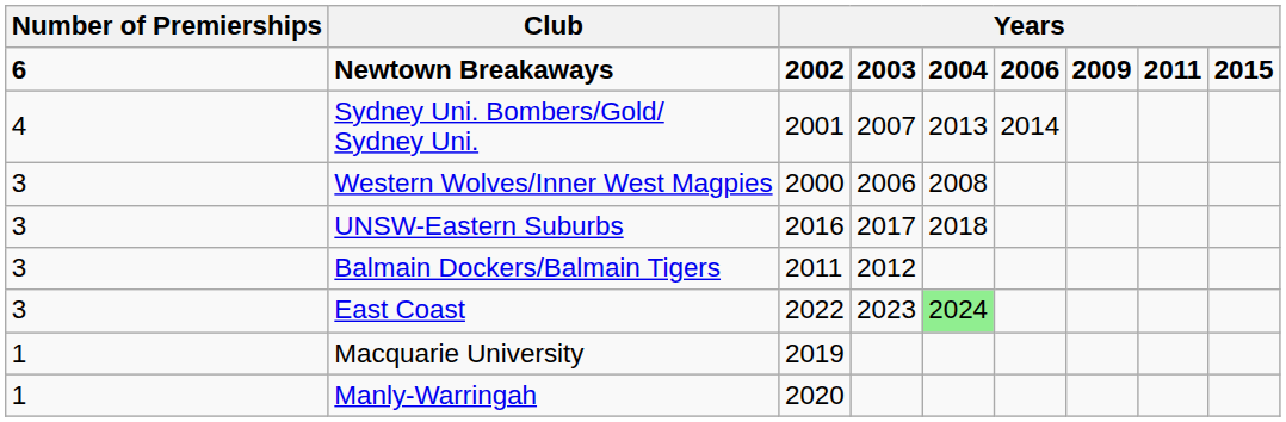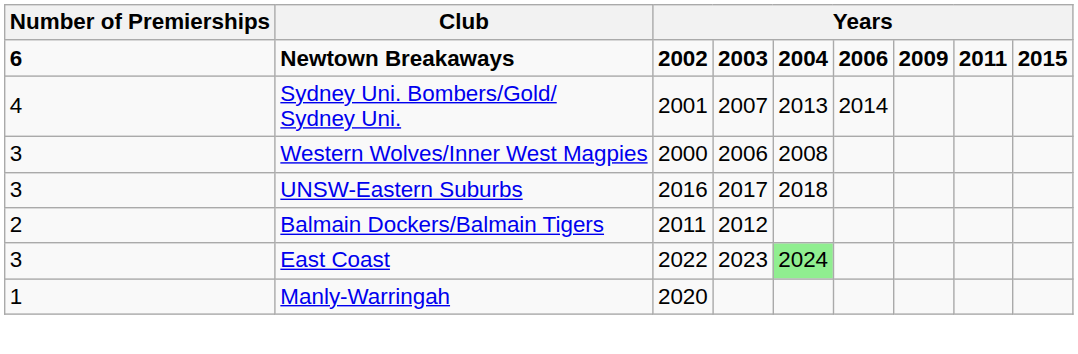 <table class="wikitable">
 <tr>
 <th>Number of Premierships</th>
 <th>Club</th>
 <th colspan="7">Years</th>
 </tr>
 <tr>
 <td><strong>6</strong></td>
 <td><strong>Newtown Breakaways</strong></td>
 <td><strong>2002</strong></td>
 <td><strong>2003</strong></td>
 <td><strong>2004</strong></td>
 <td><strong>2006</strong></td>
 <td><strong>2009</strong></td>
 <td><strong>2011</strong></td>
 <td><strong>2015</strong></td>
 </tr>
 <tr>
 <td>4</td>
 <td><a href='#'>Sydney Uni. Bombers/Gold/<br>Sydney Uni.</a></td>
 <td>2001</td>
 <td>2007</td>
 <td>2013</td>
 <td>2014</td>
 <td></td>
 <td></td>
 <td></td>
 </tr>
 <tr>
 <td>3</td>
 <td><a href='#'>Western Wolves/Inner West Magpies</a></td>
 <td>2000</td>
 <td>2006</td>
 <td>2008</td>
 <td></td>
 <td></td>
 <td></td>
 <td></td>
 </tr>
 <tr>
 <td>3</td>
 <td><a href='#'>UNSW-Eastern Suburbs</a></td>
 <td>2016</td>
 <td>2017</td>
 <td>2018</td>
 <td></td>
 <td></td>
 <td></td>
 <td></td>
 </tr>
 <tr>
-<td>3</td>
+<td>2</td>
 <td><a href='#'>Balmain Dockers/Balmain Tigers</a></td>
 <td>2011</td>
 <td>2012</td>
 <td></td>
 <td></td>
 <td></td>
 <td></td>
 <td></td>
 </tr>
 <tr>
 <td>3</td>
 <td><a href='#'>East Coast</a></td>
 <td>2022</td>
 <td>2023</td>
 <td style="background: lightgreen;">2024</td>
 <td></td>
 <td></td>
 <td></td>
 <td></td>
 </tr>
 <tr>
 <td>1</td>
-<td>Macquarie University</td>
-<td>2019</td>
-<td></td>
-<td></td>
-<td></td>
-<td></td>
-<td></td>
-<td></td>
-</tr>
-<tr>
-<td>1</td>
 <td><a href='#'>Manly-Warringah</a></td>
 <td>2020</td>
 <td></td>
 <td></td>
 <td></td>
 <td></td>
 <td></td>
 <td></td>
 </tr>
 </table>
